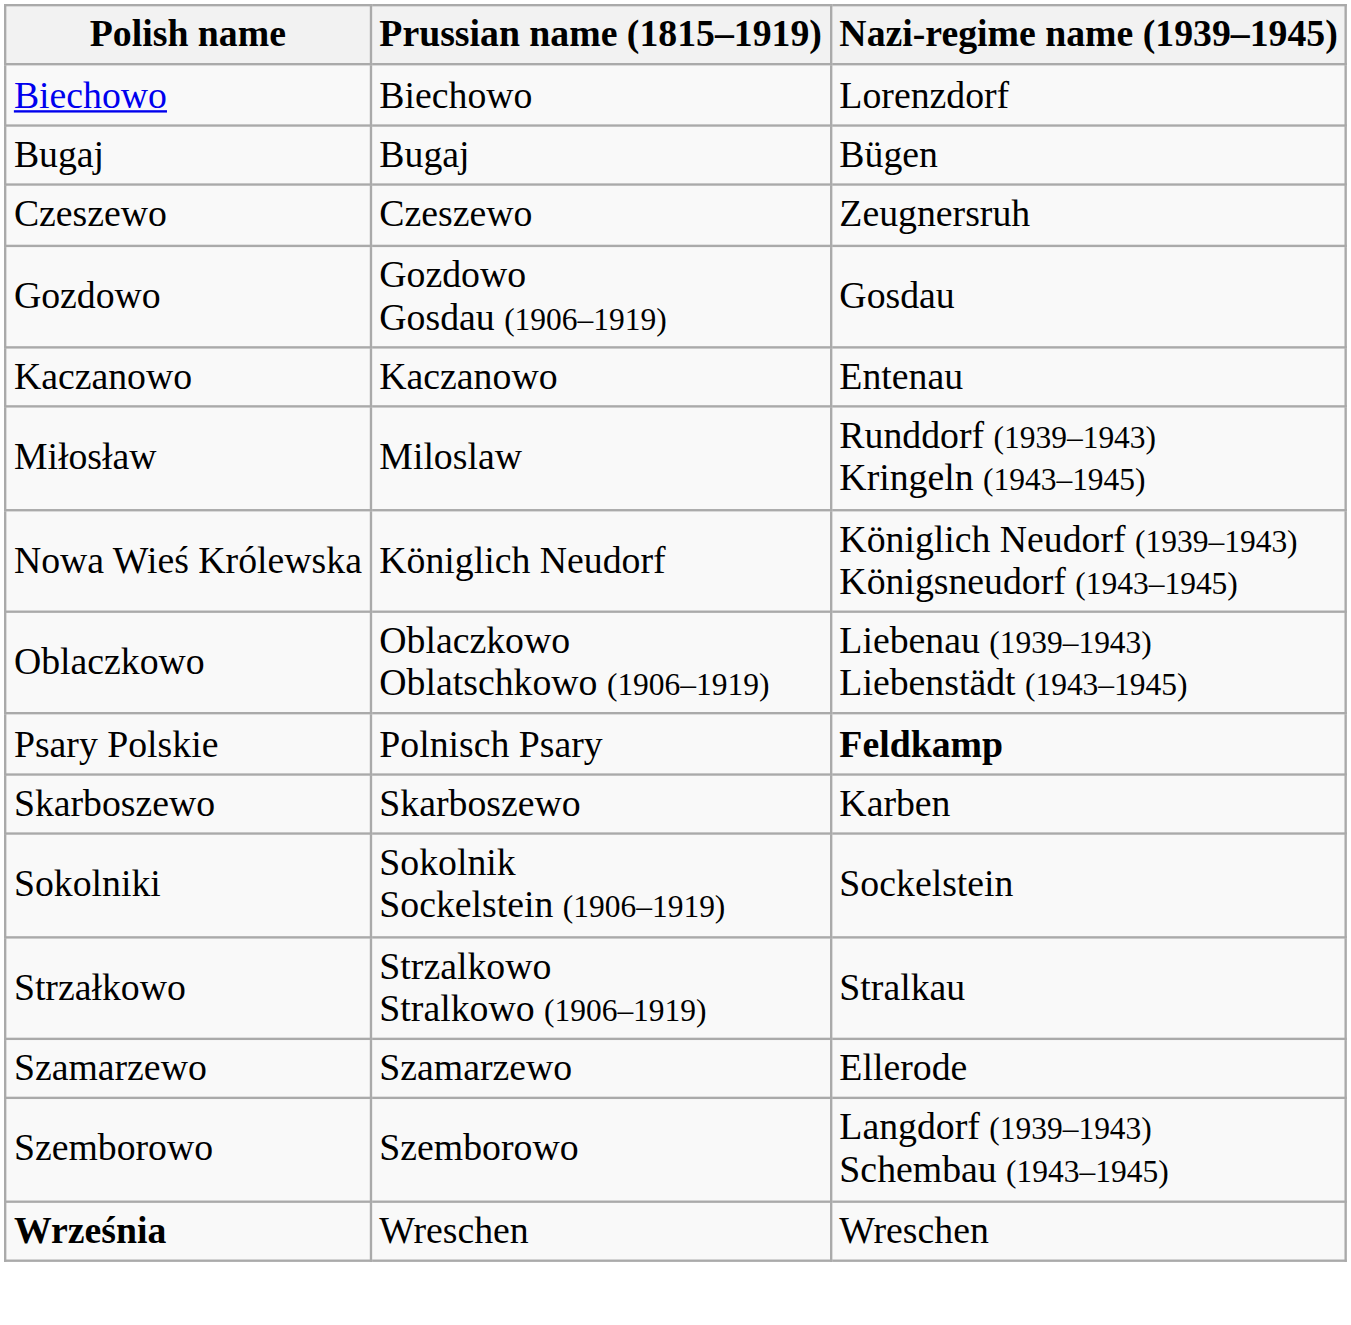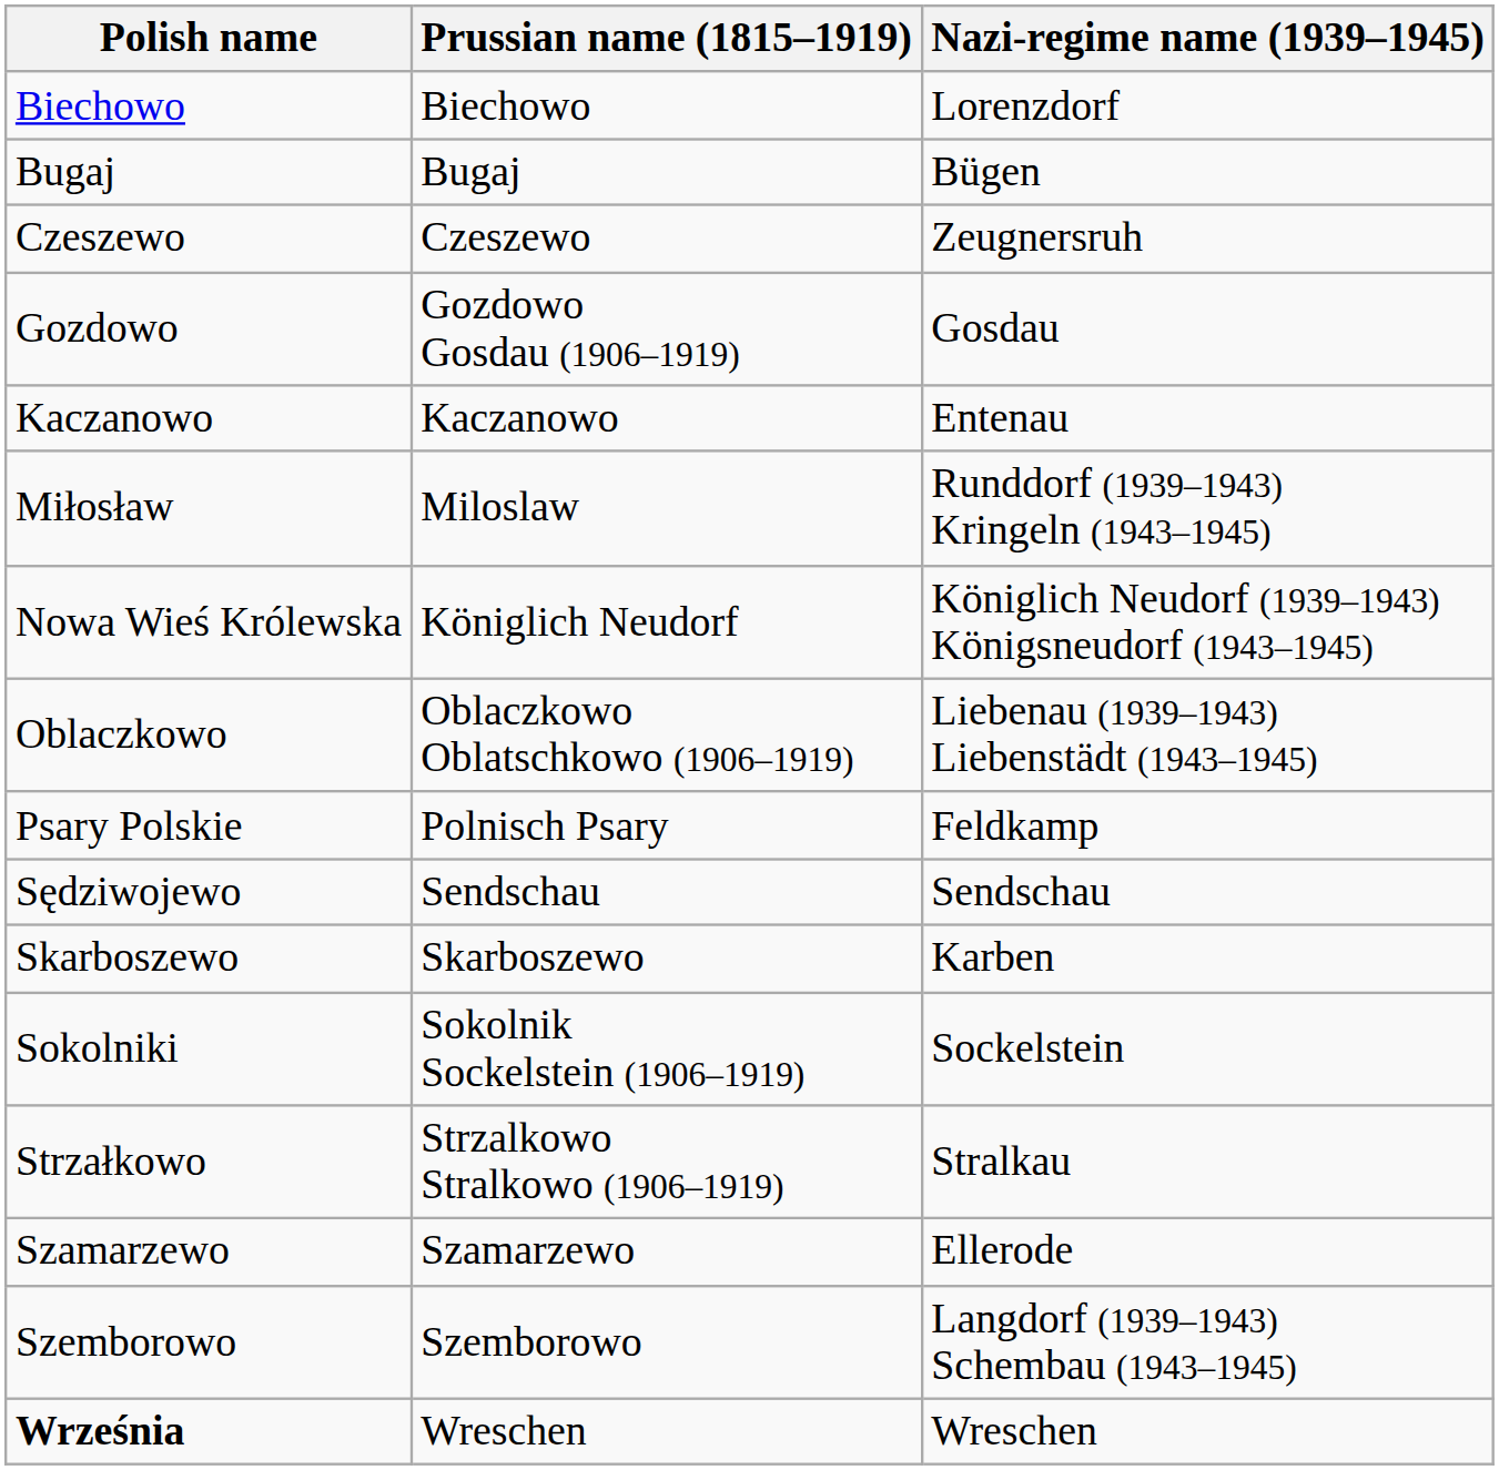 <table class="wikitable">
 <tr>
 <th>Polish name</th>
 <th>Prussian name (1815–1919)</th>
 <th>Nazi-regime name (1939–1945)</th>
 </tr>
 <tr>
 <td><a href='#'>Biechowo</a></td>
 <td>Biechowo</td>
 <td>Lorenzdorf</td>
 </tr>
 <tr>
 <td>Bugaj</td>
 <td>Bugaj</td>
 <td>Bügen</td>
 </tr>
 <tr>
 <td>Czeszewo</td>
 <td>Czeszewo</td>
 <td>Zeugnersruh</td>
 </tr>
 <tr>
 <td>Gozdowo</td>
 <td>Gozdowo <br> Gosdau <small>(1906–1919)</small></td>
 <td>Gosdau</td>
 </tr>
 <tr>
 <td>Kaczanowo</td>
 <td>Kaczanowo</td>
 <td>Entenau</td>
 </tr>
 <tr>
 <td>Miłosław</td>
 <td>Miloslaw</td>
 <td>Runddorf <small>(1939–1943)</small> <br> Kringeln <small>(1943–1945)</small></td>
 </tr>
 <tr>
 <td>Nowa Wieś Królewska</td>
 <td>Königlich Neudorf</td>
 <td>Königlich Neudorf <small>(1939–1943)</small> <br> Königsneudorf <small>(1943–1945)</small></td>
 </tr>
 <tr>
 <td>Oblaczkowo</td>
 <td>Oblaczkowo <br>Oblatschkowo <small>(1906–1919)</small></td>
 <td>Liebenau <small>(1939–1943)</small><br> Liebenstädt <small>(1943–1945)</small></td>
 </tr>
 <tr>
 <td>Psary Polskie</td>
 <td>Polnisch Psary</td>
-<td><strong>Feldkamp</strong></td>
+<td>Feldkamp</td>
+</tr>
+<tr>
+<td>Sędziwojewo</td>
+<td>Sendschau</td>
+<td>Sendschau</td>
 </tr>
 <tr>
 <td>Skarboszewo</td>
 <td>Skarboszewo</td>
 <td>Karben</td>
 </tr>
 <tr>
 <td>Sokolniki</td>
 <td>Sokolnik <br> Sockelstein <small>(1906–1919)</small></td>
 <td>Sockelstein</td>
 </tr>
 <tr>
 <td>Strzałkowo</td>
 <td>Strzalkowo <br> Stralkowo <small>(1906–1919)</small></td>
 <td>Stralkau</td>
 </tr>
 <tr>
 <td>Szamarzewo</td>
 <td>Szamarzewo</td>
 <td>Ellerode</td>
 </tr>
 <tr>
 <td>Szemborowo</td>
 <td>Szemborowo</td>
 <td>Langdorf <small>(1939–1943)</small><br>  Schembau <small>(1943–1945)</small></td>
 </tr>
 <tr>
 <td><strong>Września</strong></td>
 <td>Wreschen</td>
 <td>Wreschen</td>
 </tr>
 </table>
